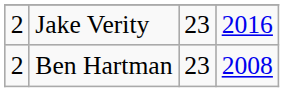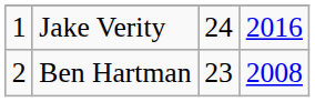 <table class="wikitable">
 <tr>
 </tr>
 <tr>
-<td>2</td>
+<td>1</td>
 <td>Jake Verity</td>
-<td>23</td>
+<td>24</td>
 <td><a href='#'>2016</a></td>
 </tr>
 <tr>
 <td>2</td>
 <td>Ben Hartman</td>
 <td>23</td>
 <td><a href='#'>2008</a></td>
 </tr>
 </table>
